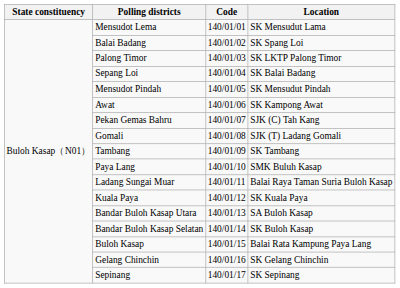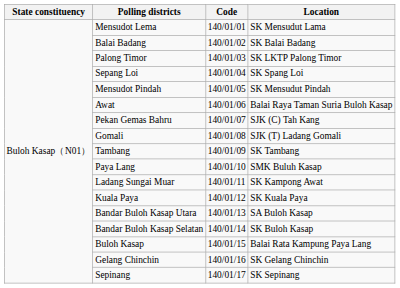 <table class="wikitable sortable mw-collapsible" style="white-space:nowrap;font-size:85%">
 <tr>
 <th>State constituency</th>
 <th>Polling districts</th>
 <th>Code</th>
 <th>Location</th>
 </tr>
 <tr>
 <td rowspan="17">Buloh Kasap（N01）</td>
 <td>Mensudot Lema</td>
 <td>140/01/01</td>
 <td>SK Mensudut Lama</td>
 </tr>
 <tr>
 <td>Balai Badang</td>
 <td>140/01/02</td>
-<td>SK Spang Loi</td>
+<td>SK Balai Badang</td>
 </tr>
 <tr>
 <td>Palong Timor</td>
 <td>140/01/03</td>
 <td>SK LKTP Palong Timor</td>
 </tr>
 <tr>
 <td>Sepang Loi</td>
 <td>140/01/04</td>
-<td>SK Balai Badang</td>
+<td>SK Spang Loi</td>
 </tr>
 <tr>
 <td>Mensudot Pindah</td>
 <td>140/01/05</td>
 <td>SK Mensudut Pindah</td>
 </tr>
 <tr>
 <td>Awat</td>
 <td>140/01/06</td>
-<td>SK Kampong Awat</td>
+<td>Balai Raya Taman Suria Buloh Kasap</td>
 </tr>
 <tr>
 <td>Pekan Gemas Bahru</td>
 <td>140/01/07</td>
 <td>SJK (C) Tah Kang</td>
 </tr>
 <tr>
 <td>Gomali</td>
 <td>140/01/08</td>
 <td>SJK (T) Ladang Gomali</td>
 </tr>
 <tr>
 <td>Tambang</td>
 <td>140/01/09</td>
 <td>SK Tambang</td>
 </tr>
 <tr>
 <td>Paya Lang</td>
 <td>140/01/10</td>
 <td>SMK Buluh Kasap</td>
 </tr>
 <tr>
 <td>Ladang Sungai Muar</td>
 <td>140/01/11</td>
-<td>Balai Raya Taman Suria Buloh Kasap</td>
+<td>SK Kampong Awat</td>
 </tr>
 <tr>
 <td>Kuala Paya</td>
 <td>140/01/12</td>
 <td>SK Kuala Paya</td>
 </tr>
 <tr>
 <td>Bandar Buloh Kasap Utara</td>
 <td>140/01/13</td>
 <td>SA Buloh Kasap</td>
 </tr>
 <tr>
 <td>Bandar Buloh Kasap Selatan</td>
 <td>140/01/14</td>
 <td>SK Buloh Kasap</td>
 </tr>
 <tr>
 <td>Buloh Kasap</td>
 <td>140/01/15</td>
 <td>Balai Rata Kampung Paya Lang</td>
 </tr>
 <tr>
 <td>Gelang Chinchin</td>
 <td>140/01/16</td>
 <td>SK Gelang Chinchin</td>
 </tr>
 <tr>
 <td>Sepinang</td>
 <td>140/01/17</td>
 <td>SK Sepinang</td>
 </tr>
 </table>
